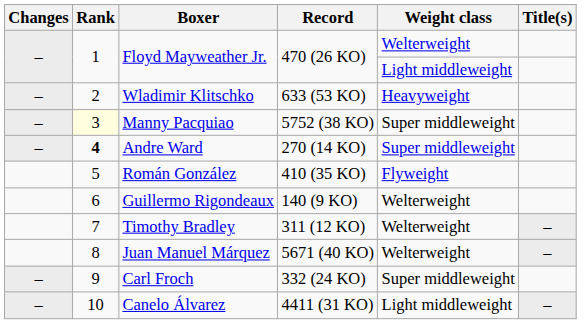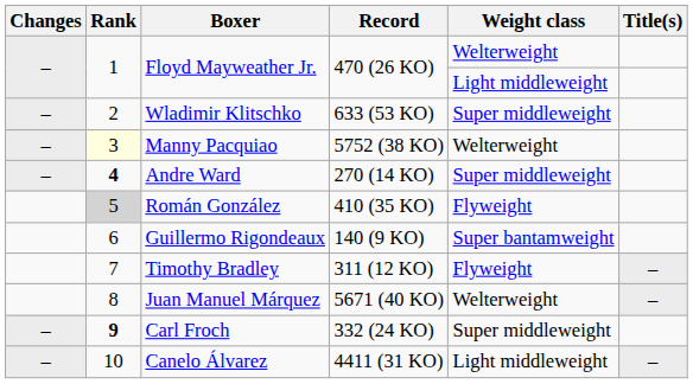 <table class="wikitable ">
 <tr>
 <th>Changes</th>
 <th>Rank</th>
 <th>Boxer</th>
 <th>Record</th>
 <th>Weight class</th>
 <th>Title(s)</th>
 </tr>
 <tr>
 <td rowspan=2 align=center bgcolor=#ECECEC>–</td>
 <td rowspan=2 align=center>1</td>
 <td rowspan=2><a href='#'>Floyd Mayweather Jr.</a></td>
 <td rowspan=2>470 (26 KO)</td>
 <td><a href='#'>Welterweight</a></td>
 <td></td>
 </tr>
 <tr>
 <td><a href='#'>Light middleweight</a></td>
 <td></td>
 </tr>
 <tr>
 <td align=center bgcolor=#ECECEC>–</td>
 <td align=center>2</td>
 <td><a href='#'>Wladimir Klitschko</a></td>
 <td>633 (53 KO)</td>
-<td><a href='#'>Heavyweight</a></td>
+<td><a href='#'>Super middleweight</a></td>
 <td></td>
 </tr>
 <tr>
 <td align=center bgcolor=#ECECEC>–</td>
 <td align=center style="background: lightyellow;">3</td>
 <td><a href='#'>Manny Pacquiao</a></td>
 <td>5752 (38 KO)</td>
-<td>Super middleweight</td>
+<td>Welterweight</td>
 <td></td>
 </tr>
 <tr>
 <td align=center bgcolor=#ECECEC>–</td>
 <td align=center><strong>4</strong></td>
 <td><a href='#'>Andre Ward</a></td>
 <td>270 (14 KO)</td>
 <td><a href='#'>Super middleweight</a></td>
 <td></td>
 </tr>
 <tr>
 <td align=center></td>
-<td align=center>5</td>
+<td align=center style="background: lightgrey;">5</td>
 <td><a href='#'>Román González</a></td>
 <td>410 (35 KO)</td>
 <td><a href='#'>Flyweight</a></td>
 <td></td>
 </tr>
 <tr>
 <td align=center></td>
 <td align=center>6</td>
 <td><a href='#'>Guillermo Rigondeaux</a></td>
 <td>140 (9 KO)</td>
-<td>Welterweight</td>
+<td><a href='#'>Super bantamweight</a></td>
 <td></td>
 </tr>
 <tr>
 <td align=center></td>
 <td align=center>7</td>
 <td><a href='#'>Timothy Bradley</a></td>
 <td>311 (12 KO)</td>
-<td>Welterweight</td>
+<td><a href='#'>Flyweight</a></td>
 <td align=center bgcolor=#ECECEC data-sort-value="Z">–</td>
 </tr>
 <tr>
 <td align=center></td>
 <td align=center>8</td>
 <td><a href='#'>Juan Manuel Márquez</a></td>
 <td>5671 (40 KO)</td>
 <td>Welterweight</td>
 <td align=center bgcolor=#ECECEC data-sort-value="Z">–</td>
 </tr>
 <tr>
 <td align=center bgcolor=#ECECEC>–</td>
-<td align=center>9</td>
+<td align=center><strong>9</strong></td>
 <td><a href='#'>Carl Froch</a></td>
 <td>332 (24 KO)</td>
 <td>Super middleweight</td>
 <td></td>
 </tr>
 <tr>
 <td align=center bgcolor=#ECECEC>–</td>
 <td align=center>10</td>
 <td><a href='#'>Canelo Álvarez</a></td>
 <td>4411 (31 KO)</td>
 <td>Light middleweight</td>
 <td align=center bgcolor=#ECECEC data-sort-value="Z">–</td>
 </tr>
 </table>
